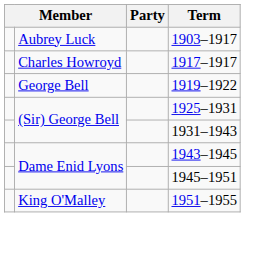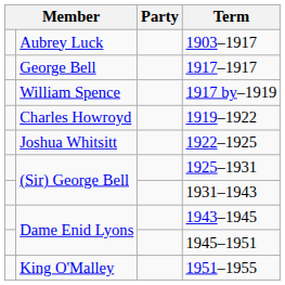 <table class="wikitable">
 <tr>
 <th colspan="2">Member</th>
 <th>Party</th>
 <th>Term</th>
 </tr>
 <tr>
 <td> </td>
 <td><a href='#'>Aubrey Luck</a></td>
 <td></td>
 <td><a href='#'>1903</a>–1917</td>
 </tr>
 <tr>
 <td> </td>
-<td><a href='#'>Charles Howroyd</a></td>
+<td><a href='#'>George Bell</a></td>
 <td></td>
 <td><a href='#'>1917</a>–1917</td>
 </tr>
 <tr>
 <td> </td>
-<td><a href='#'>George Bell</a></td>
+<td><a href='#'>William Spence</a></td>
+<td></td>
+<td><a href='#'>1917 by</a>–1919</td>
+</tr>
+<tr>
+<td> </td>
+<td><a href='#'>Charles Howroyd</a></td>
 <td></td>
 <td><a href='#'>1919</a>–1922</td>
+</tr>
+<tr>
+<td> </td>
+<td><a href='#'>Joshua Whitsitt</a></td>
+<td></td>
+<td><a href='#'>1922</a>–1925</td>
 </tr>
 <tr>
 <td> </td>
 <td rowspan="2"><a href='#'>(Sir) George Bell</a></td>
 <td></td>
 <td><a href='#'>1925</a>–1931</td>
 </tr>
 <tr>
 <td> </td>
 <td></td>
 <td>1931–1943</td>
 </tr>
 <tr>
 <td> </td>
 <td rowspan="2"><a href='#'>Dame Enid Lyons</a></td>
 <td></td>
 <td><a href='#'>1943</a>–1945</td>
 </tr>
 <tr>
 <td> </td>
 <td></td>
 <td>1945–1951</td>
 </tr>
 <tr>
 <td> </td>
 <td><a href='#'>King O'Malley</a></td>
 <td></td>
 <td><a href='#'>1951</a>–1955</td>
 </tr>
 </table>
